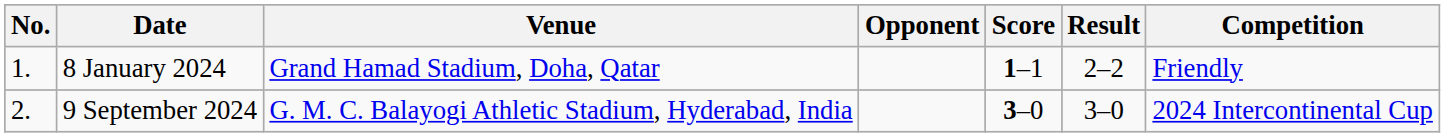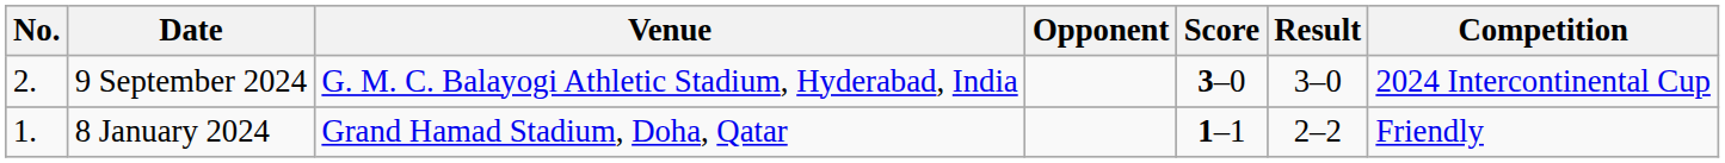 <table class="wikitable">
 <tr>
 <th>No.</th>
 <th>Date</th>
 <th>Venue</th>
 <th>Opponent</th>
 <th>Score</th>
 <th>Result</th>
 <th>Competition</th>
 </tr>
 <tr>
+<td>2.</td>
+<td>9 September 2024</td>
+<td><a href='#'>G. M. C. Balayogi Athletic Stadium</a>, <a href='#'>Hyderabad</a>, <a href='#'>India</a></td>
+<td></td>
+<td align=center><strong>3</strong>–0</td>
+<td align=center>3–0</td>
+<td><a href='#'>2024 Intercontinental Cup</a></td>
+</tr>
+<tr>
 <td>1.</td>
 <td>8 January 2024</td>
 <td><a href='#'>Grand Hamad Stadium</a>, <a href='#'>Doha</a>, <a href='#'>Qatar</a></td>
 <td></td>
 <td align=center><strong>1</strong>–1</td>
 <td align=center>2–2</td>
 <td><a href='#'>Friendly</a></td>
 </tr>
-<tr>
-<td>2.</td>
-<td>9 September 2024</td>
-<td><a href='#'>G. M. C. Balayogi Athletic Stadium</a>, <a href='#'>Hyderabad</a>, <a href='#'>India</a></td>
-<td></td>
-<td align=center><strong>3</strong>–0</td>
-<td align=center>3–0</td>
-<td><a href='#'>2024 Intercontinental Cup</a></td>
-</tr>
 </table>
